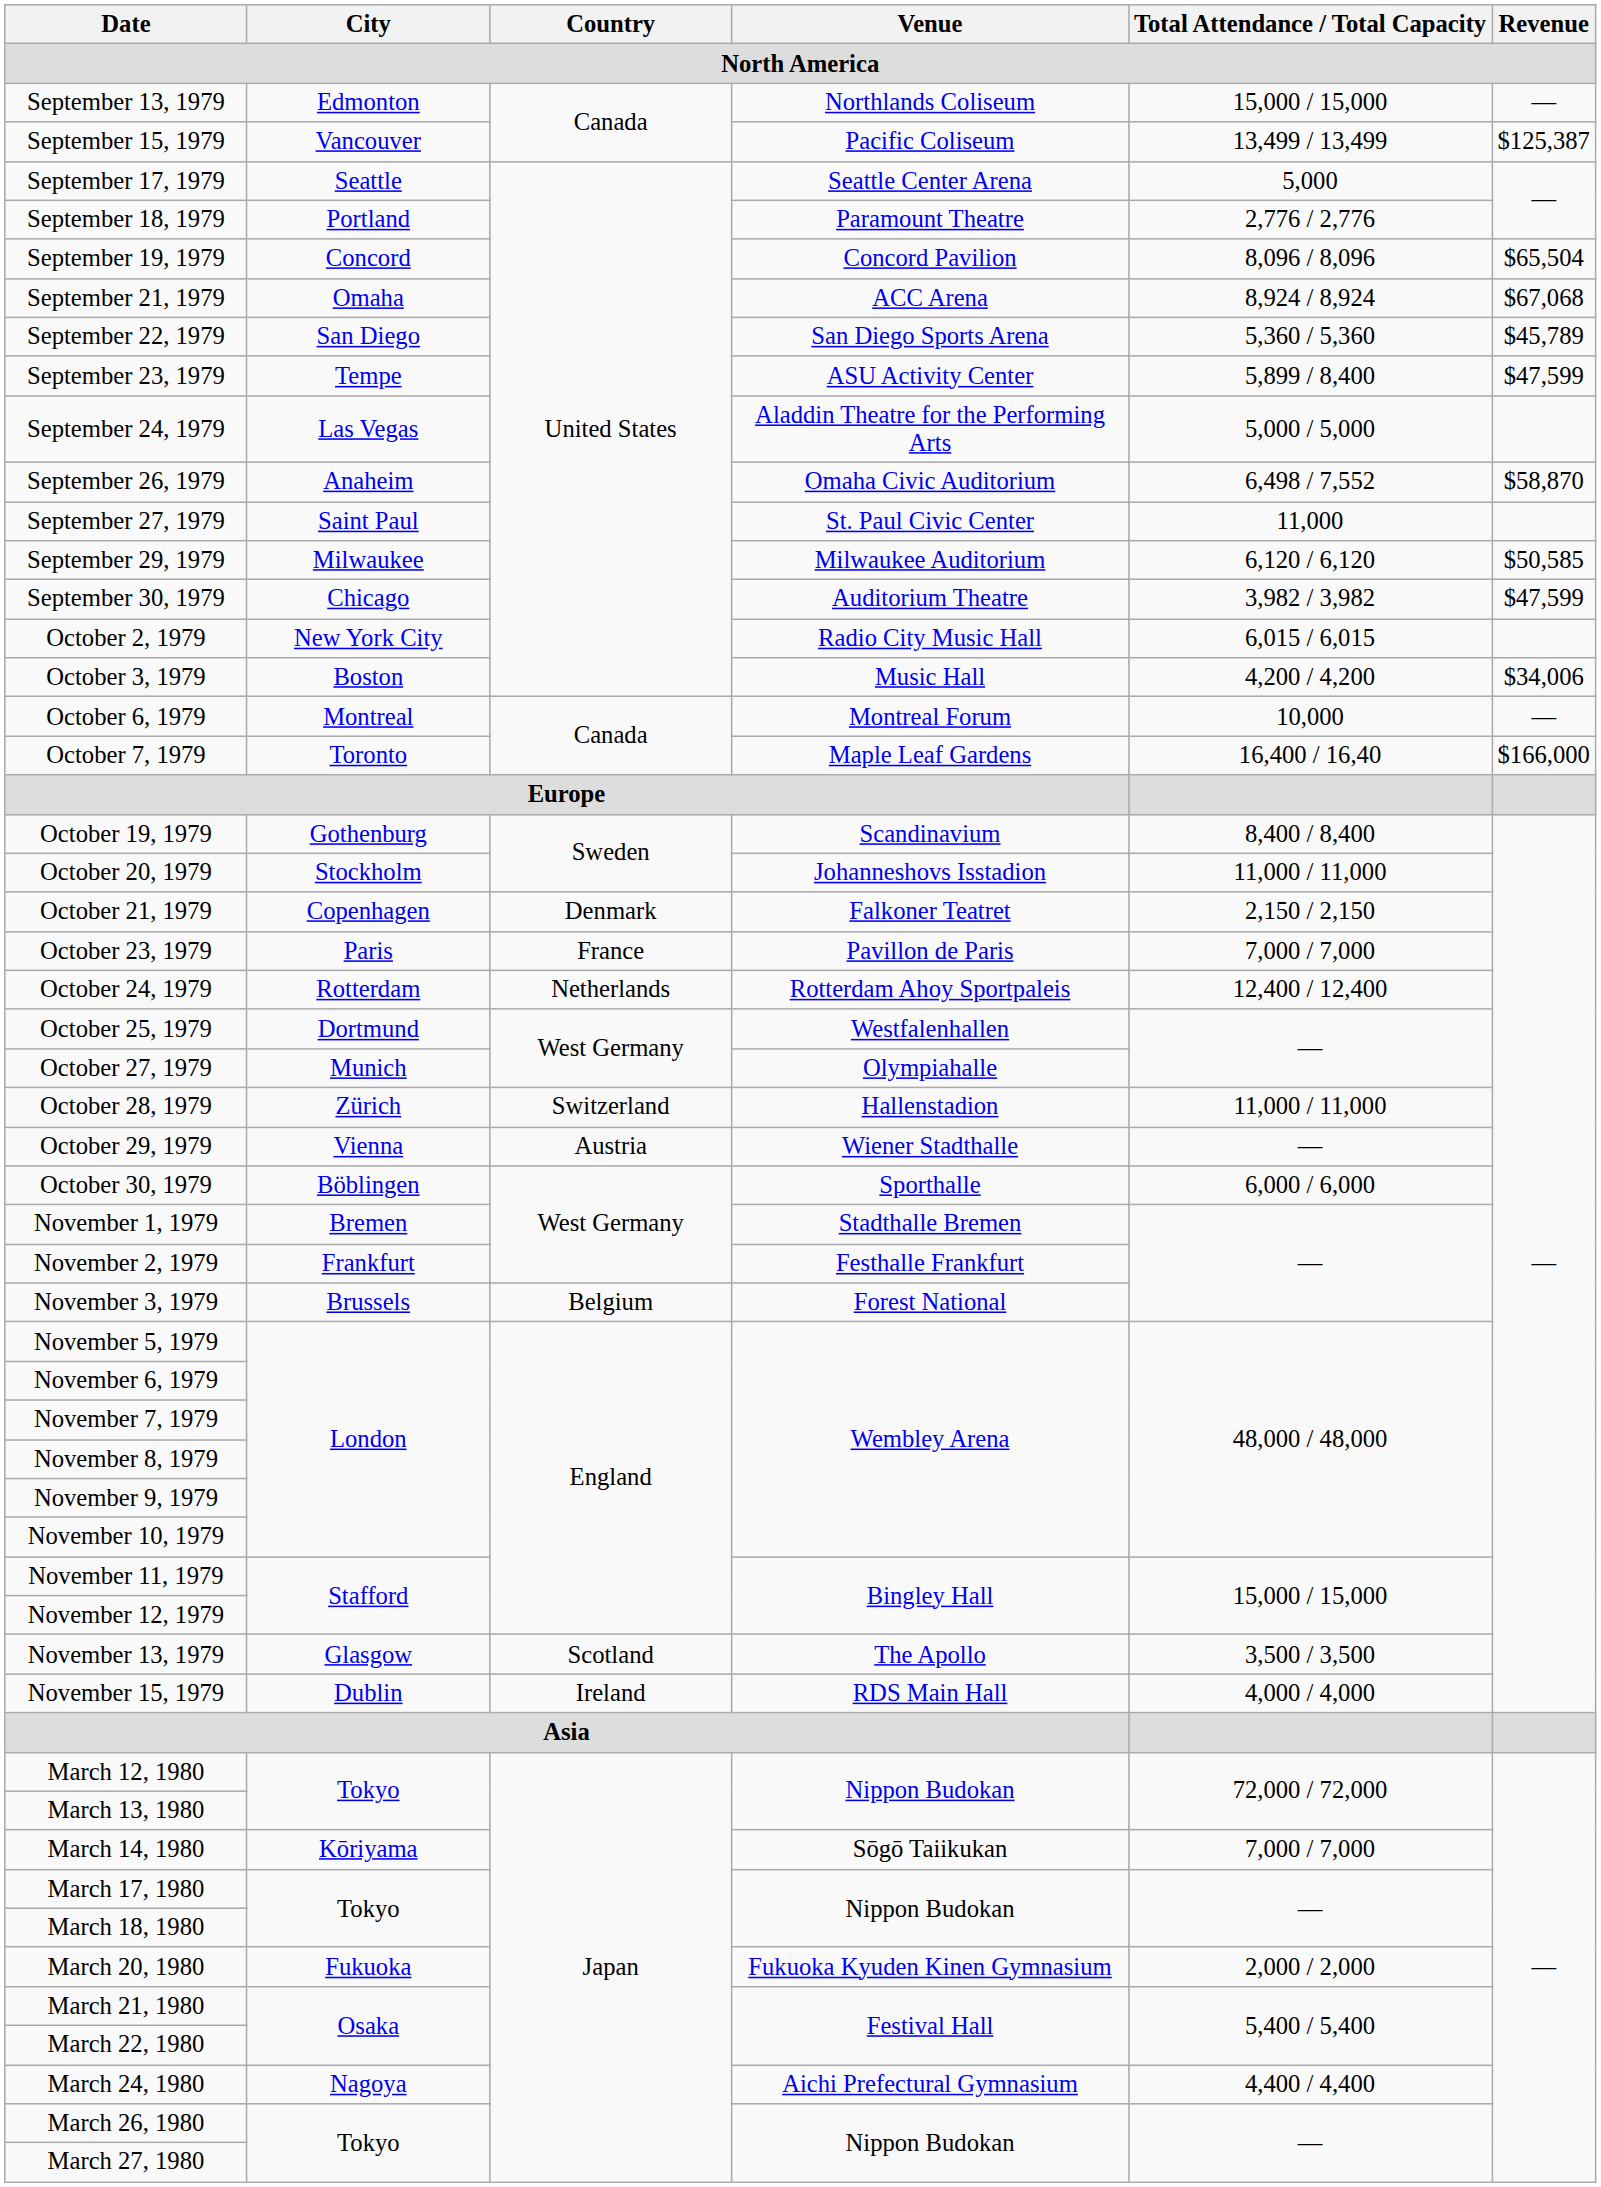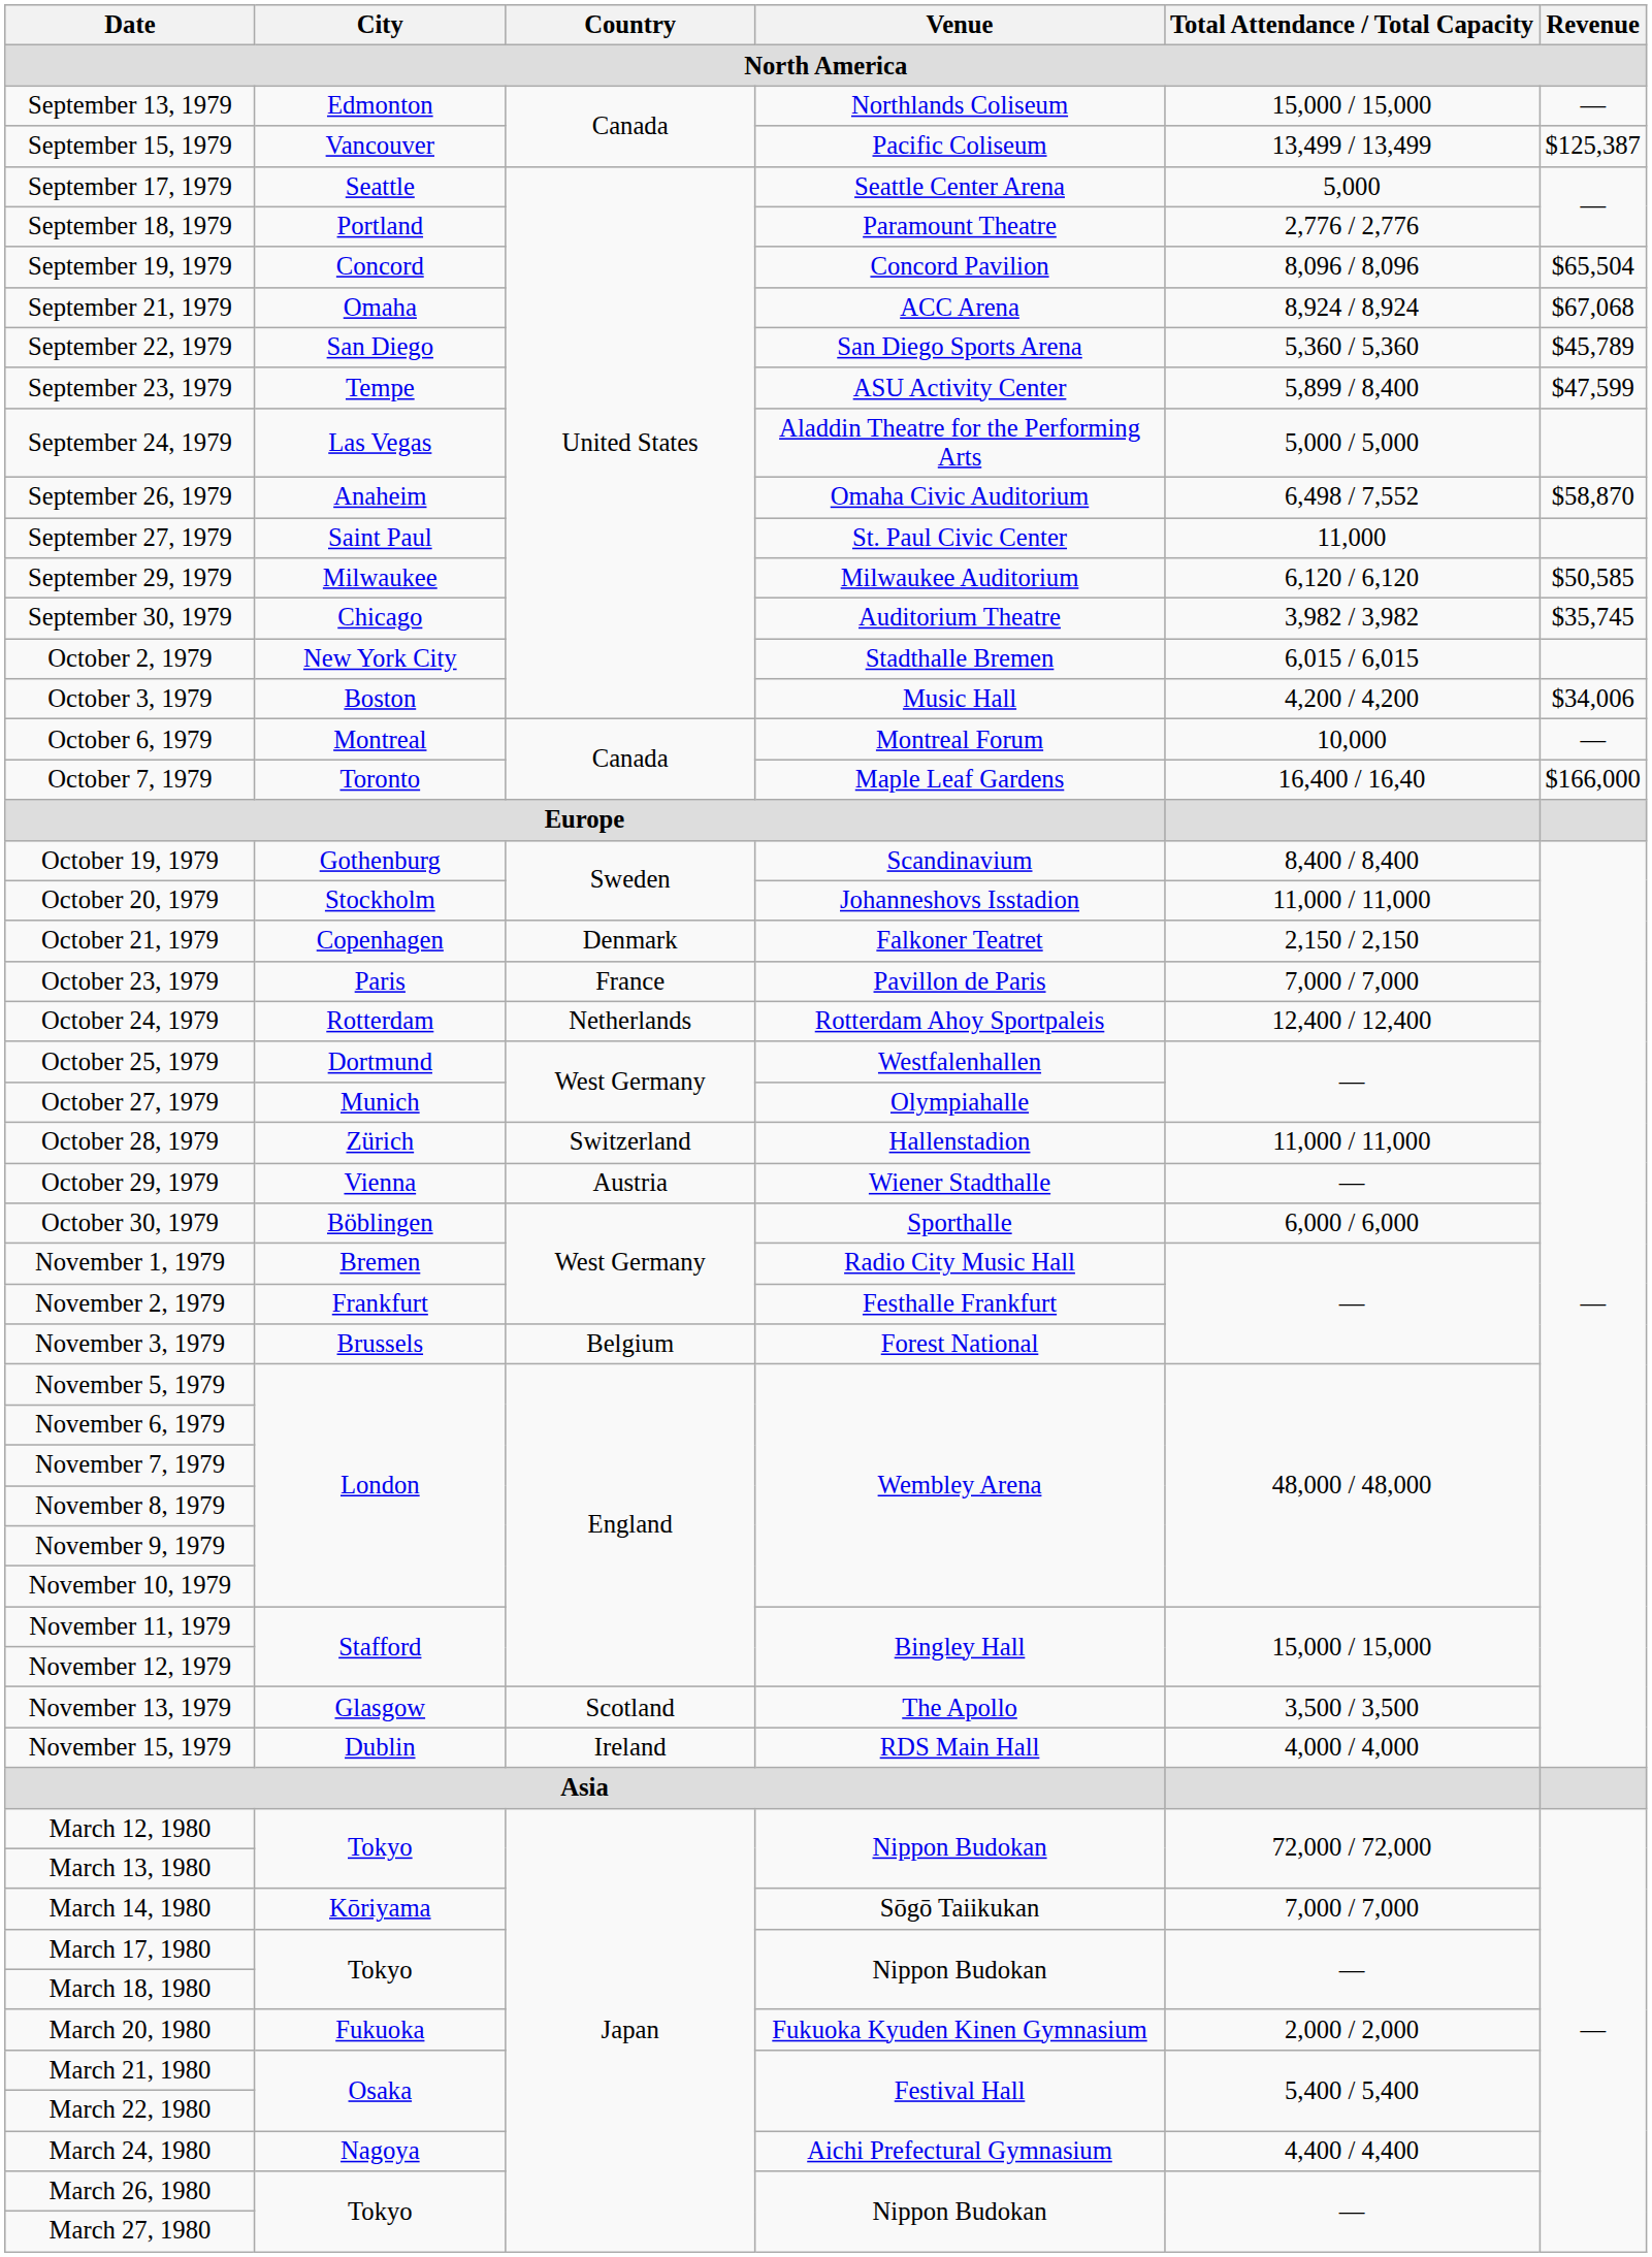 <table class="wikitable" style="text-align:center;">
 <tr>
 <th style="width:150px;">Date</th>
 <th style="width:150px;">City</th>
 <th style="width:150px;">Country</th>
 <th style="width:250px;">Venue</th>
 <th>Total Attendance / Total Capacity</th>
 <th>Revenue</th>
 </tr>
 <tr style="background:#ddd;">
 <td colspan="6"><strong>North America</strong></td>
 </tr>
 <tr>
 <td>September 13, 1979</td>
 <td><a href='#'>Edmonton</a></td>
 <td rowspan="2">Canada</td>
 <td><a href='#'>Northlands Coliseum</a></td>
 <td>15,000 / 15,000</td>
 <td>—</td>
 </tr>
 <tr>
 <td>September 15, 1979</td>
 <td><a href='#'>Vancouver</a></td>
 <td><a href='#'>Pacific Coliseum</a></td>
 <td>13,499 / 13,499</td>
 <td>$125,387</td>
 </tr>
 <tr>
 <td>September 17, 1979</td>
 <td><a href='#'>Seattle</a></td>
 <td rowspan="13">United States</td>
 <td><a href='#'>Seattle Center Arena</a></td>
 <td>5,000</td>
 <td rowspan="2">—</td>
 </tr>
 <tr>
 <td>September 18, 1979</td>
 <td><a href='#'>Portland</a></td>
 <td><a href='#'>Paramount Theatre</a></td>
 <td>2,776 / 2,776</td>
 </tr>
 <tr>
 <td>September 19, 1979</td>
 <td><a href='#'>Concord</a></td>
 <td><a href='#'>Concord Pavilion</a></td>
 <td>8,096 / 8,096</td>
 <td>$65,504</td>
 </tr>
 <tr>
 <td>September 21, 1979</td>
 <td><a href='#'>Omaha</a></td>
 <td><a href='#'>ACC Arena</a></td>
 <td>8,924 / 8,924</td>
 <td>$67,068</td>
 </tr>
 <tr>
 <td>September 22, 1979</td>
 <td><a href='#'>San Diego</a></td>
 <td><a href='#'>San Diego Sports Arena</a></td>
 <td>5,360 / 5,360</td>
 <td>$45,789</td>
 </tr>
 <tr>
 <td>September 23, 1979</td>
 <td><a href='#'>Tempe</a></td>
 <td><a href='#'>ASU Activity Center</a></td>
 <td>5,899 / 8,400</td>
 <td>$47,599</td>
 </tr>
 <tr>
 <td>September 24, 1979</td>
 <td><a href='#'>Las Vegas</a></td>
 <td><a href='#'>Aladdin Theatre for the Performing Arts</a></td>
 <td>5,000 / 5,000</td>
 </tr>
 <tr>
 <td>September 26, 1979</td>
 <td><a href='#'>Anaheim</a></td>
 <td><a href='#'>Omaha Civic Auditorium</a></td>
 <td>6,498 / 7,552</td>
 <td>$58,870</td>
 </tr>
 <tr>
 <td>September 27, 1979</td>
 <td><a href='#'>Saint Paul</a></td>
 <td><a href='#'>St. Paul Civic Center</a></td>
 <td>11,000</td>
 </tr>
 <tr>
 <td>September 29, 1979</td>
 <td><a href='#'>Milwaukee</a></td>
 <td><a href='#'>Milwaukee Auditorium</a></td>
 <td>6,120 / 6,120</td>
 <td>$50,585</td>
 </tr>
 <tr>
 <td>September 30, 1979</td>
 <td><a href='#'>Chicago</a></td>
 <td><a href='#'>Auditorium Theatre</a></td>
 <td>3,982 / 3,982</td>
-<td>$47,599</td>
+<td>$35,745</td>
 </tr>
 <tr>
 <td>October 2, 1979</td>
 <td><a href='#'>New York City</a></td>
-<td><a href='#'>Radio City Music Hall</a></td>
+<td><a href='#'>Stadthalle Bremen</a></td>
 <td>6,015 / 6,015</td>
 </tr>
 <tr>
 <td>October 3, 1979</td>
 <td><a href='#'>Boston</a></td>
 <td><a href='#'>Music Hall</a></td>
 <td>4,200 / 4,200</td>
 <td>$34,006</td>
 </tr>
 <tr>
 <td>October 6, 1979</td>
 <td><a href='#'>Montreal</a></td>
 <td rowspan="2">Canada</td>
 <td><a href='#'>Montreal Forum</a></td>
 <td>10,000</td>
 <td>—</td>
 </tr>
 <tr>
 <td>October 7, 1979</td>
 <td><a href='#'>Toronto</a></td>
 <td><a href='#'>Maple Leaf Gardens</a></td>
 <td>16,400 / 16,40</td>
 <td>$166,000</td>
 </tr>
 <tr style="background:#ddd;">
 <td colspan="4"><strong>Europe</strong></td>
 <td></td>
 <td></td>
 </tr>
 <tr>
 <td>October 19, 1979</td>
 <td><a href='#'>Gothenburg</a></td>
 <td rowspan="2">Sweden</td>
 <td><a href='#'>Scandinavium</a></td>
 <td>8,400 / 8,400</td>
 <td rowspan="23">—</td>
 </tr>
 <tr>
 <td>October 20, 1979</td>
 <td><a href='#'>Stockholm</a></td>
 <td><a href='#'>Johanneshovs Isstadion</a></td>
 <td>11,000 / 11,000</td>
 </tr>
 <tr>
 <td>October 21, 1979</td>
 <td><a href='#'>Copenhagen</a></td>
 <td>Denmark</td>
 <td><a href='#'>Falkoner Teatret</a></td>
 <td>2,150 / 2,150</td>
 </tr>
 <tr>
 <td>October 23, 1979</td>
 <td><a href='#'>Paris</a></td>
 <td>France</td>
 <td><a href='#'>Pavillon de Paris</a></td>
 <td>7,000 / 7,000</td>
 </tr>
 <tr>
 <td>October 24, 1979</td>
 <td><a href='#'>Rotterdam</a></td>
 <td>Netherlands</td>
 <td><a href='#'>Rotterdam Ahoy Sportpaleis</a></td>
 <td>12,400 / 12,400</td>
 </tr>
 <tr>
 <td>October 25, 1979</td>
 <td><a href='#'>Dortmund</a></td>
 <td rowspan="2">West Germany</td>
 <td><a href='#'>Westfalenhallen</a></td>
 <td rowspan="2">—</td>
 </tr>
 <tr>
 <td>October 27, 1979</td>
 <td><a href='#'>Munich</a></td>
 <td><a href='#'>Olympiahalle</a></td>
 </tr>
 <tr>
 <td>October 28, 1979</td>
 <td><a href='#'>Zürich</a></td>
 <td>Switzerland</td>
 <td><a href='#'>Hallenstadion</a></td>
 <td>11,000 / 11,000</td>
 </tr>
 <tr>
 <td>October 29, 1979</td>
 <td><a href='#'>Vienna</a></td>
 <td>Austria</td>
 <td><a href='#'>Wiener Stadthalle</a></td>
 <td>—</td>
 </tr>
 <tr>
 <td>October 30, 1979</td>
 <td><a href='#'>Böblingen</a></td>
 <td rowspan="3">West Germany</td>
 <td><a href='#'>Sporthalle</a></td>
 <td>6,000 / 6,000</td>
 </tr>
 <tr>
 <td>November 1, 1979</td>
 <td><a href='#'>Bremen</a></td>
-<td><a href='#'>Stadthalle Bremen</a></td>
+<td><a href='#'>Radio City Music Hall</a></td>
 <td rowspan="3">—</td>
 </tr>
 <tr>
 <td>November 2, 1979</td>
 <td><a href='#'>Frankfurt</a></td>
 <td><a href='#'>Festhalle Frankfurt</a></td>
 </tr>
 <tr>
 <td>November 3, 1979</td>
 <td><a href='#'>Brussels</a></td>
 <td>Belgium</td>
 <td><a href='#'>Forest National</a></td>
 </tr>
 <tr>
 <td>November 5, 1979</td>
 <td rowspan="6"><a href='#'>London</a></td>
 <td rowspan="8">England</td>
 <td rowspan="6"><a href='#'>Wembley Arena</a></td>
 <td rowspan="6">48,000 / 48,000</td>
 </tr>
 <tr>
 <td>November 6, 1979</td>
 </tr>
 <tr>
 <td>November 7, 1979</td>
 </tr>
 <tr>
 <td>November 8, 1979</td>
 </tr>
 <tr>
 <td>November 9, 1979</td>
 </tr>
 <tr>
 <td>November 10, 1979</td>
 </tr>
 <tr>
 <td>November 11, 1979</td>
 <td rowspan="2"><a href='#'>Stafford</a></td>
 <td rowspan="2"><a href='#'>Bingley Hall</a></td>
 <td rowspan="2">15,000 / 15,000</td>
 </tr>
 <tr>
 <td>November 12, 1979</td>
 </tr>
 <tr>
 <td>November 13, 1979</td>
 <td><a href='#'>Glasgow</a></td>
 <td>Scotland</td>
 <td><a href='#'>The Apollo</a></td>
 <td>3,500 / 3,500</td>
 </tr>
 <tr>
 <td>November 15, 1979</td>
 <td><a href='#'>Dublin</a></td>
 <td>Ireland</td>
 <td><a href='#'>RDS Main Hall</a></td>
 <td>4,000 / 4,000</td>
 </tr>
 <tr style="background:#ddd;">
 <td colspan="4"><strong>Asia</strong></td>
 <td></td>
 <td></td>
 </tr>
 <tr>
 <td>March 12, 1980</td>
 <td rowspan="2"><a href='#'>Tokyo</a></td>
 <td rowspan="11">Japan</td>
 <td rowspan="2"><a href='#'>Nippon Budokan</a></td>
 <td rowspan="2">72,000 / 72,000</td>
 <td rowspan="11">—</td>
 </tr>
 <tr>
 <td>March 13, 1980</td>
 </tr>
 <tr>
 <td>March 14, 1980</td>
 <td><a href='#'>Kōriyama</a></td>
 <td>Sōgō Taiikukan</td>
 <td>7,000 / 7,000</td>
 </tr>
 <tr>
 <td>March 17, 1980</td>
 <td rowspan="2">Tokyo</td>
 <td rowspan="2">Nippon Budokan</td>
 <td rowspan="2">—</td>
 </tr>
 <tr>
 <td>March 18, 1980</td>
 </tr>
 <tr>
 <td>March 20, 1980</td>
 <td><a href='#'>Fukuoka</a></td>
 <td><a href='#'>Fukuoka Kyuden Kinen Gymnasium</a></td>
 <td>2,000 / 2,000</td>
 </tr>
 <tr>
 <td>March 21, 1980</td>
 <td rowspan="2"><a href='#'>Osaka</a></td>
 <td rowspan="2"><a href='#'>Festival Hall</a></td>
 <td rowspan="2">5,400 / 5,400</td>
 </tr>
 <tr>
 <td>March 22, 1980</td>
 </tr>
 <tr>
 <td>March 24, 1980</td>
 <td><a href='#'>Nagoya</a></td>
 <td><a href='#'>Aichi Prefectural Gymnasium</a></td>
 <td>4,400 / 4,400</td>
 </tr>
 <tr>
 <td>March 26, 1980</td>
 <td rowspan="2">Tokyo</td>
 <td rowspan="2">Nippon Budokan</td>
 <td rowspan="2">—</td>
 </tr>
 <tr>
 <td>March 27, 1980</td>
 </tr>
 </table>
